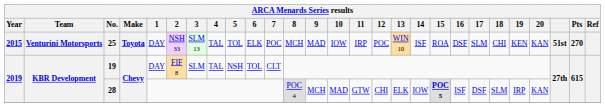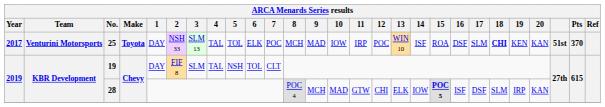 <table class="wikitable" style="text-align:center; font-size:75%">
 <tr>
 <th colspan=45><a href='#'>ARCA Menards Series</a> results</th>
 </tr>
 <tr>
 <th>Year</th>
 <th>Team</th>
 <th>No.</th>
 <th>Make</th>
 <th>1</th>
 <th>2</th>
 <th>3</th>
 <th>4</th>
 <th>5</th>
 <th>6</th>
 <th>7</th>
 <th>8</th>
 <th>9</th>
 <th>10</th>
 <th>11</th>
 <th>12</th>
 <th>13</th>
 <th>14</th>
 <th>15</th>
 <th>16</th>
 <th>17</th>
 <th>18</th>
 <th>19</th>
 <th>20</th>
 <th></th>
 <th>Pts</th>
 <th>Ref</th>
 </tr>
 <tr>
-<th><a href='#'>2015</a></th>
+<th><a href='#'>2017</a></th>
 <th><a href='#'>Venturini Motorsports</a></th>
 <th>25</th>
 <th><a href='#'>Toyota</a></th>
 <td><a href='#'>DAY</a></td>
 <td style="background:#EFCFFF;"><a href='#'>NSH</a><br><small>33</small></td>
 <td style="background:#DFFFDF;"><a href='#'>SLM</a><br><small>13</small></td>
 <td><a href='#'>TAL</a></td>
 <td><a href='#'>TOL</a></td>
 <td><a href='#'>ELK</a></td>
 <td><a href='#'>POC</a></td>
 <td><a href='#'>MCH</a></td>
 <td><a href='#'>MAD</a></td>
 <td><a href='#'>IOW</a></td>
 <td><a href='#'>IRP</a></td>
 <td><a href='#'>POC</a></td>
 <td style="background:#FFDF9F;"><a href='#'>WIN</a><br><small>10</small></td>
 <td><a href='#'>ISF</a></td>
 <td><a href='#'>ROA</a></td>
 <td><a href='#'>DSF</a></td>
 <td><a href='#'>SLM</a></td>
-<td><a href='#'>CHI</a></td>
+<td><strong><a href='#'>CHI</a></strong></td>
 <td><a href='#'>KEN</a></td>
 <td><a href='#'>KAN</a></td>
 <th>51st</th>
-<th>270</th>
+<th>370</th>
 <th></th>
 </tr>
 <tr>
 <th rowspan=2><a href='#'>2019</a></th>
 <th rowspan=2><a href='#'>KBR Development</a></th>
 <th>19</th>
 <th rowspan=2><a href='#'>Chevy</a></th>
 <td><a href='#'>DAY</a></td>
 <td style="background:#FFDF9F;"><a href='#'>FIF</a><br><small>8</small></td>
 <td><a href='#'>SLM</a></td>
 <td><a href='#'>TAL</a></td>
 <td><a href='#'>NSH</a></td>
 <td><a href='#'>TOL</a></td>
 <td><a href='#'>CLT</a></td>
 <td colspan=13></td>
 <th rowspan=2>27th</th>
 <th rowspan=2>615</th>
 <th rowspan=2></th>
 </tr>
 <tr>
 <th>28</th>
 <td colspan=7></td>
 <td style="background:#DFDFDF;"><a href='#'>POC</a><br><small>4</small></td>
 <td><a href='#'>MCH</a></td>
 <td><a href='#'>MAD</a></td>
 <td><a href='#'>GTW</a></td>
 <td><a href='#'>CHI</a></td>
 <td><a href='#'>ELK</a></td>
 <td><a href='#'>IOW</a></td>
 <td style="background:#DFDFDF;"><strong><a href='#'>POC</a><br><small>5</small></strong></td>
 <td><a href='#'>ISF</a></td>
 <td><a href='#'>DSF</a></td>
 <td><a href='#'>SLM</a></td>
 <td><a href='#'>IRP</a></td>
 <td><a href='#'>KAN</a></td>
 </tr>
 <tr>
 </tr>
 </table>
